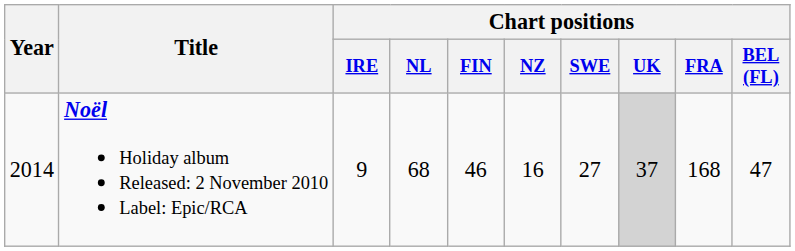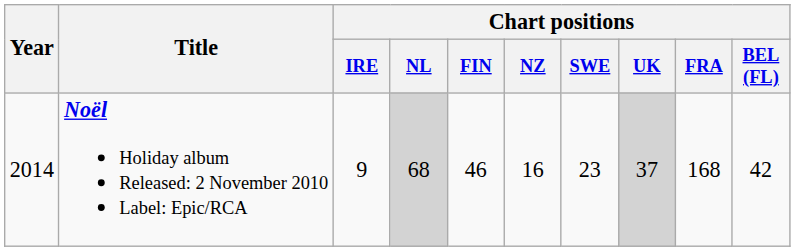 <table class="wikitable">
 <tr>
 <th rowspan="2">Year</th>
 <th rowspan="2">Title</th>
 <th colspan="8">Chart positions</th>
 </tr>
 <tr style=font-size:smaller>
 <th width="35"><a href='#'>IRE</a></th>
 <th width="35"><a href='#'>NL</a></th>
 <th width="35"><a href='#'>FIN</a></th>
 <th width="35"><a href='#'>NZ</a></th>
 <th width="35"><a href='#'>SWE</a></th>
 <th width="35"><a href='#'>UK</a></th>
 <th width="35"><a href='#'>FRA</a></th>
 <th width="35"><a href='#'>BEL (FL)</a></th>
 </tr>
 <tr>
 <td style="text-align:center;">2014</td>
 <td><strong><em><a href='#'>Noël</a></em></strong><br><ul><li><small>Holiday album</small></li><li><small>Released: 2 November 2010</small></li><li><small>Label: Epic/RCA</small></li></ul></td>
 <td style="text-align:center;">9</td>
-<td style="text-align:center;">68</td>
+<td style="background: lightgrey; text-align:center;">68</td>
 <td style="text-align:center;">46</td>
 <td style="text-align:center;">16</td>
-<td style="text-align:center;">27</td>
+<td style="text-align:center;">23</td>
 <td style="background: lightgrey; text-align:center;">37</td>
 <td style="text-align:center;">168</td>
-<td style="text-align:center;">47</td>
+<td style="text-align:center;">42</td>
 </tr>
 </table>
